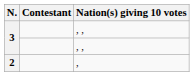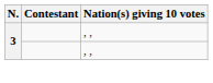 <table class="wikitable plainrowheaders">
 <tr>
 <th scope="col">N.</th>
 <th scope="col">Contestant</th>
 <th scope="col">Nation(s) giving 10 votes</th>
 </tr>
 <tr>
 <th scope="row" rowspan="2">3</th>
 <td><strong></strong></td>
 <td>, , </td>
 </tr>
 <tr>
 <td></td>
 <td>, , </td>
 </tr>
-<tr>
-<th scope="row">2</th>
-<td></td>
-<td>, </td>
-</tr>
 </table>
